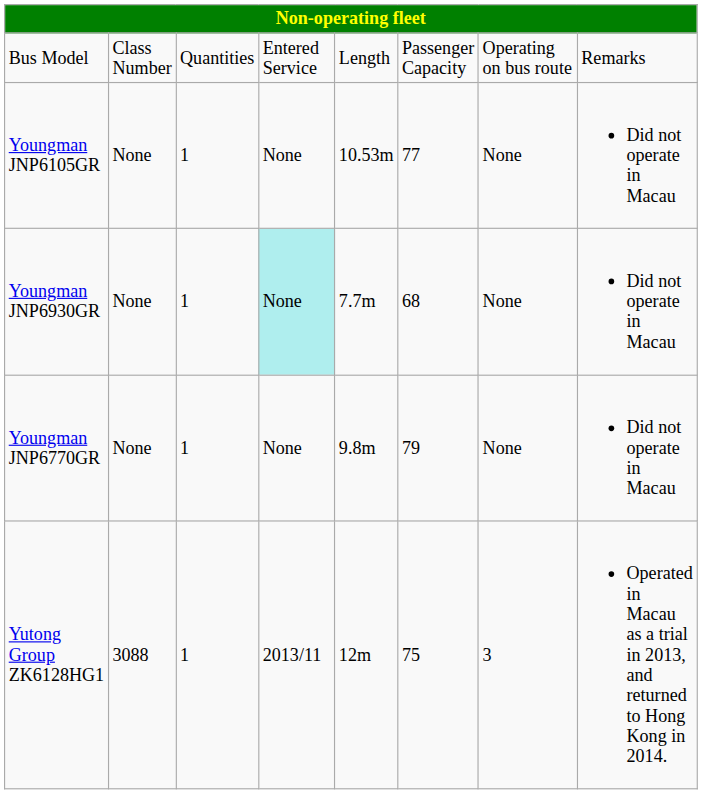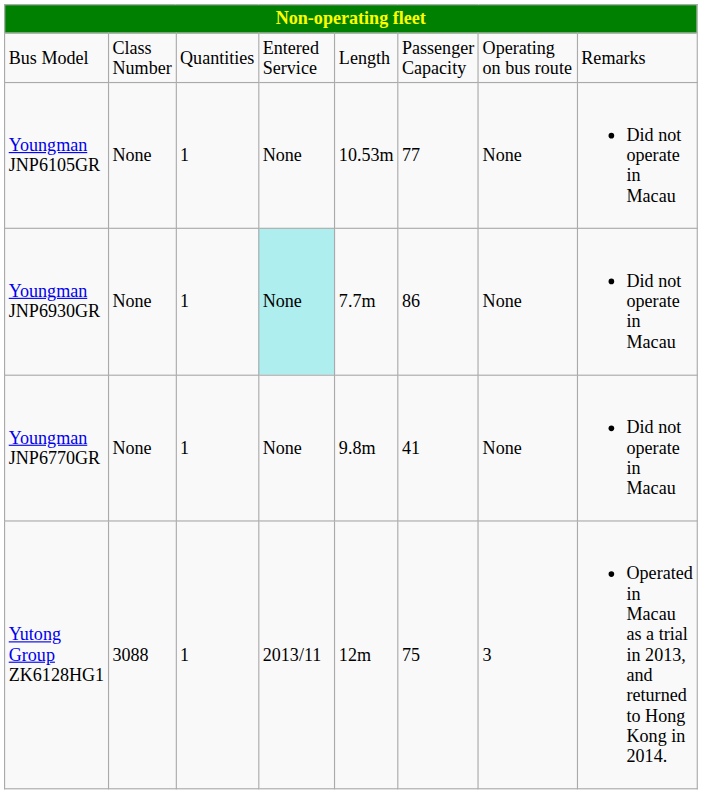 <table class="wikitable">
 <tr>
 <th colspan="10" style="background:green; color:yellow; text-align:center;"><strong>Non-operating fleet</strong></th>
 </tr>
 <tr>
 <td width=80>Bus Model</td>
 <td width=50>Class Number</td>
 <td width="50">Quantities</td>
 <td width=60>Entered Service</td>
 <td width="40">Length</td>
 <td width=60>Passenger<br>Capacity</td>
 <td width=80>Operating on bus route</td>
 <td width=80>Remarks</td>
 </tr>
 <tr>
 <td><a href='#'>Youngman</a><br>JNP6105GR</td>
 <td>None</td>
 <td>1</td>
 <td>None</td>
 <td>10.53m</td>
 <td>77</td>
 <td>None</td>
 <td><br><ul><li>Did not operate in Macau</li></ul></td>
 </tr>
 <tr>
 <td><a href='#'>Youngman</a><br>JNP6930GR</td>
 <td>None</td>
 <td>1</td>
 <td style="background: paleturquoise;">None</td>
 <td>7.7m</td>
-<td>68</td>
+<td>86</td>
 <td>None</td>
 <td><br><ul><li>Did not operate in Macau</li></ul></td>
 </tr>
 <tr>
 <td><a href='#'>Youngman</a><br>JNP6770GR</td>
 <td>None</td>
 <td>1</td>
 <td>None</td>
 <td>9.8m</td>
-<td>79</td>
+<td>41</td>
 <td>None</td>
 <td><br><ul><li>Did not operate in Macau</li></ul></td>
 </tr>
 <tr>
 <td><a href='#'>Yutong Group</a><br>ZK6128HG1 </td>
 <td>3088</td>
 <td>1</td>
 <td>2013/11</td>
 <td>12m</td>
 <td>75</td>
 <td>3</td>
 <td><br><ul><li>Operated in Macau as a trial in 2013, and returned to Hong Kong in 2014.</li></ul></td>
 </tr>
 </table>
